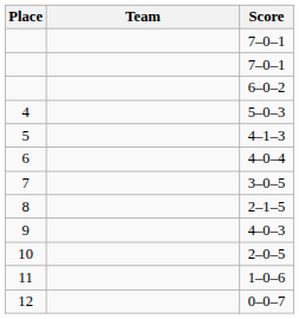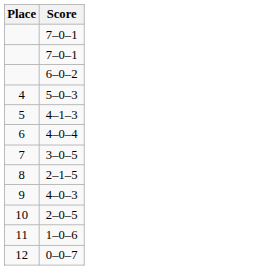 <table class="wikitable" style="text-align:center;">
 <tr>
 <th width=30>Place</th>
-<th width=200>Team</th>
 <th width=50>Score</th>
 </tr>
 <tr>
 <td></td>
-<td align="left"></td>
 <td>7–0–1</td>
 </tr>
 <tr>
 <td></td>
-<td align="left"></td>
 <td>7–0–1</td>
 </tr>
 <tr>
 <td></td>
-<td align="left"></td>
 <td>6–0–2</td>
 </tr>
 <tr>
 <td>4</td>
-<td align="left"></td>
 <td>5–0–3</td>
 </tr>
 <tr>
 <td>5</td>
-<td align="left"></td>
 <td>4–1–3</td>
 </tr>
 <tr>
 <td>6</td>
-<td align="left"></td>
 <td>4–0–4</td>
 </tr>
 <tr>
 <td>7</td>
-<td align="left"></td>
 <td>3–0–5</td>
 </tr>
 <tr>
 <td>8</td>
-<td align="left"></td>
 <td>2–1–5</td>
 </tr>
 <tr>
 <td>9</td>
-<td align="left"></td>
 <td>4–0–3</td>
 </tr>
 <tr>
 <td>10</td>
-<td align="left"></td>
 <td>2–0–5</td>
 </tr>
 <tr>
 <td>11</td>
-<td align="left"></td>
 <td>1–0–6</td>
 </tr>
 <tr>
 <td>12</td>
-<td align="left"></td>
 <td>0–0–7</td>
 </tr>
 </table>
